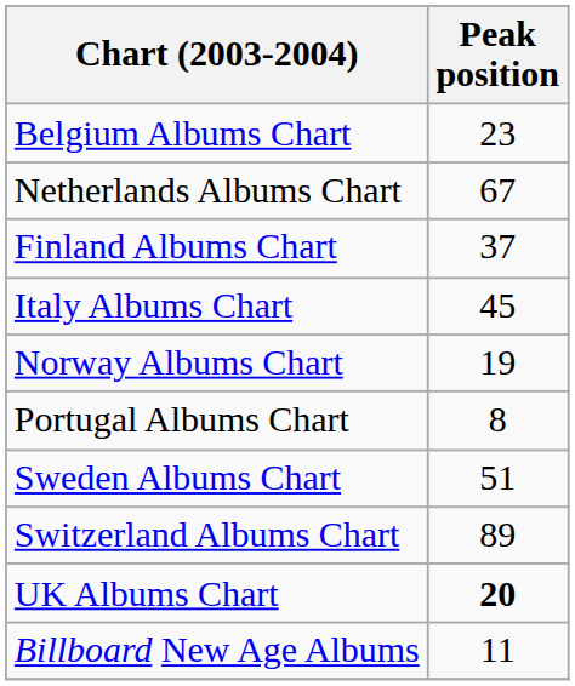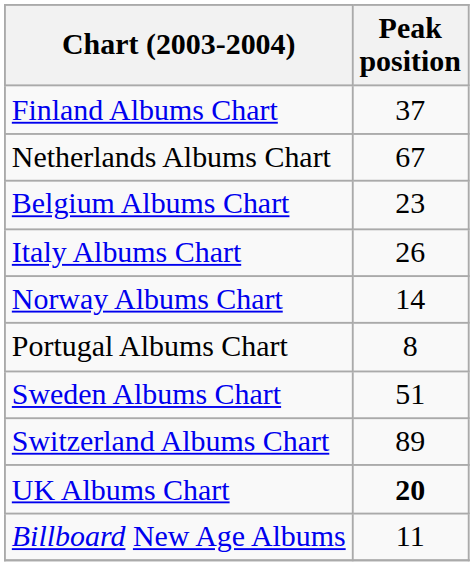 <table class="wikitable sortable">
 <tr>
 <th align="left">Chart (2003-2004)</th>
 <th align="center">Peak<br>position</th>
 </tr>
 <tr>
-<td align="left"><a href='#'>Belgium Albums Chart</a></td>
-<td align="center">23</td>
+<td align="left"><a href='#'>Finland Albums Chart</a></td>
+<td align="center">37</td>
 </tr>
 <tr>
 <td align="left">Netherlands Albums Chart</td>
 <td align="center">67</td>
 </tr>
 <tr>
-<td align="left"><a href='#'>Finland Albums Chart</a></td>
-<td align="center">37</td>
+<td align="left"><a href='#'>Belgium Albums Chart</a></td>
+<td align="center">23</td>
 </tr>
 <tr>
 <td align="left"><a href='#'>Italy Albums Chart</a></td>
-<td align="center">45</td>
+<td align="center">26</td>
 </tr>
 <tr>
 <td align="left"><a href='#'>Norway Albums Chart</a></td>
-<td align="center">19</td>
+<td align="center">14</td>
 </tr>
 <tr>
 <td align="left">Portugal Albums Chart</td>
 <td align="center">8</td>
 </tr>
 <tr>
 <td align="left"><a href='#'>Sweden Albums Chart</a></td>
 <td align="center">51</td>
 </tr>
 <tr>
 <td align="left"><a href='#'>Switzerland Albums Chart</a></td>
 <td align="center">89</td>
 </tr>
 <tr>
 <td align="left"><a href='#'>UK Albums Chart</a></td>
 <td align="center"><strong>20</strong></td>
 </tr>
 <tr>
 <td align="left"><em><a href='#'>Billboard</a></em> <a href='#'>New Age Albums</a></td>
 <td align="center">11</td>
 </tr>
 <tr>
 </tr>
 </table>
